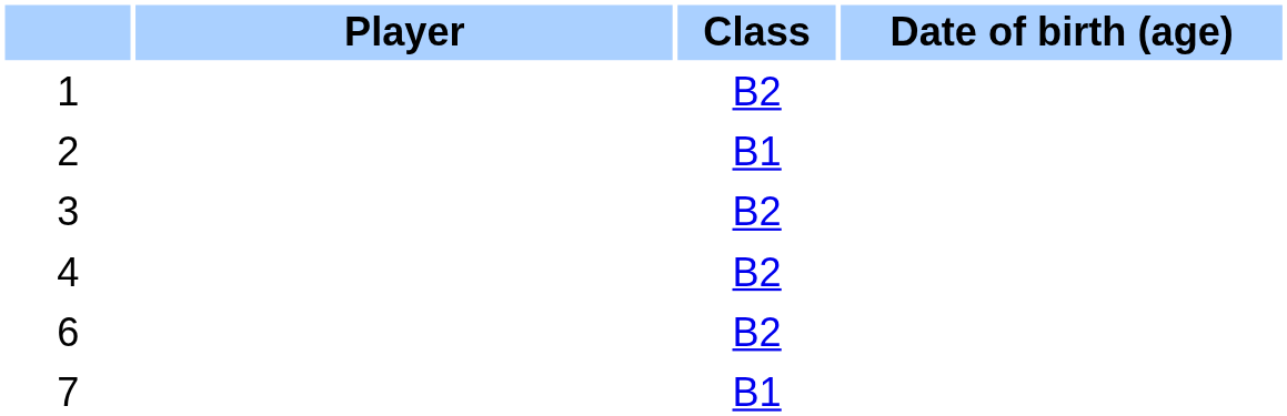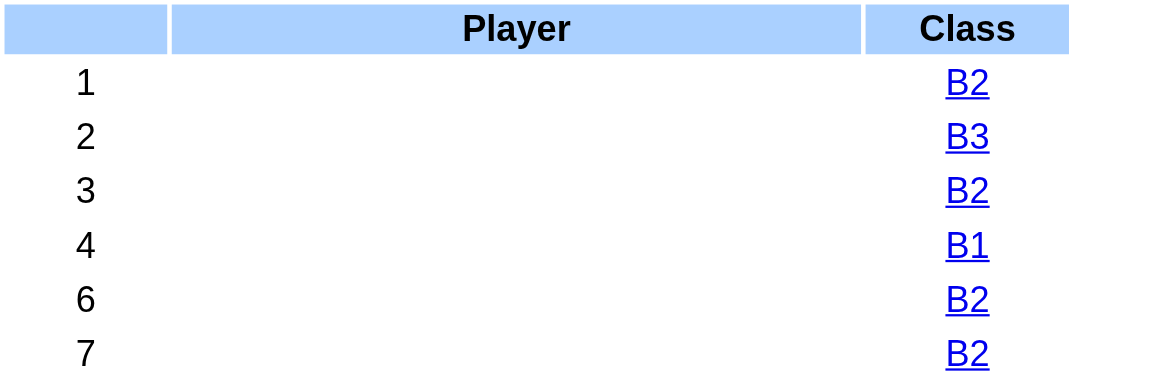 <table class="sortable" border="0" cellspacing="2" cellpadding="2">
 <tr style="background-color:#AAD0FF">
 <th width=8%></th>
 <th width=34%>Player</th>
 <th width=10%>Class</th>
-<th width=28%>Date of birth (age)</th>
 </tr>
 <tr>
 <td style="text-align: center;">1</td>
 <td></td>
 <td style="text-align: center;"><a href='#'>B2</a></td>
-<td style="text-align: center;"></td>
 </tr>
 <tr>
 <td style="text-align: center;">2</td>
 <td></td>
-<td style="text-align: center;"><a href='#'>B1</a></td>
-<td style="text-align: center;"></td>
+<td style="text-align: center;"><a href='#'>B3</a></td>
 </tr>
 <tr>
 <td style="text-align: center;">3</td>
 <td></td>
 <td style="text-align: center;"><a href='#'>B2</a></td>
-<td style="text-align: center;"></td>
 </tr>
 <tr>
 <td style="text-align: center;">4</td>
 <td></td>
-<td style="text-align: center;"><a href='#'>B2</a></td>
-<td style="text-align: center;"></td>
+<td style="text-align: center;"><a href='#'>B1</a></td>
 </tr>
 <tr>
 <td style="text-align: center;">6</td>
 <td></td>
 <td style="text-align: center;"><a href='#'>B2</a></td>
-<td style="text-align: center;"></td>
 </tr>
 <tr>
 <td style="text-align: center;">7</td>
 <td></td>
-<td style="text-align: center;"><a href='#'>B1</a></td>
-<td style="text-align: center;"></td>
+<td style="text-align: center;"><a href='#'>B2</a></td>
 </tr>
 </table>
